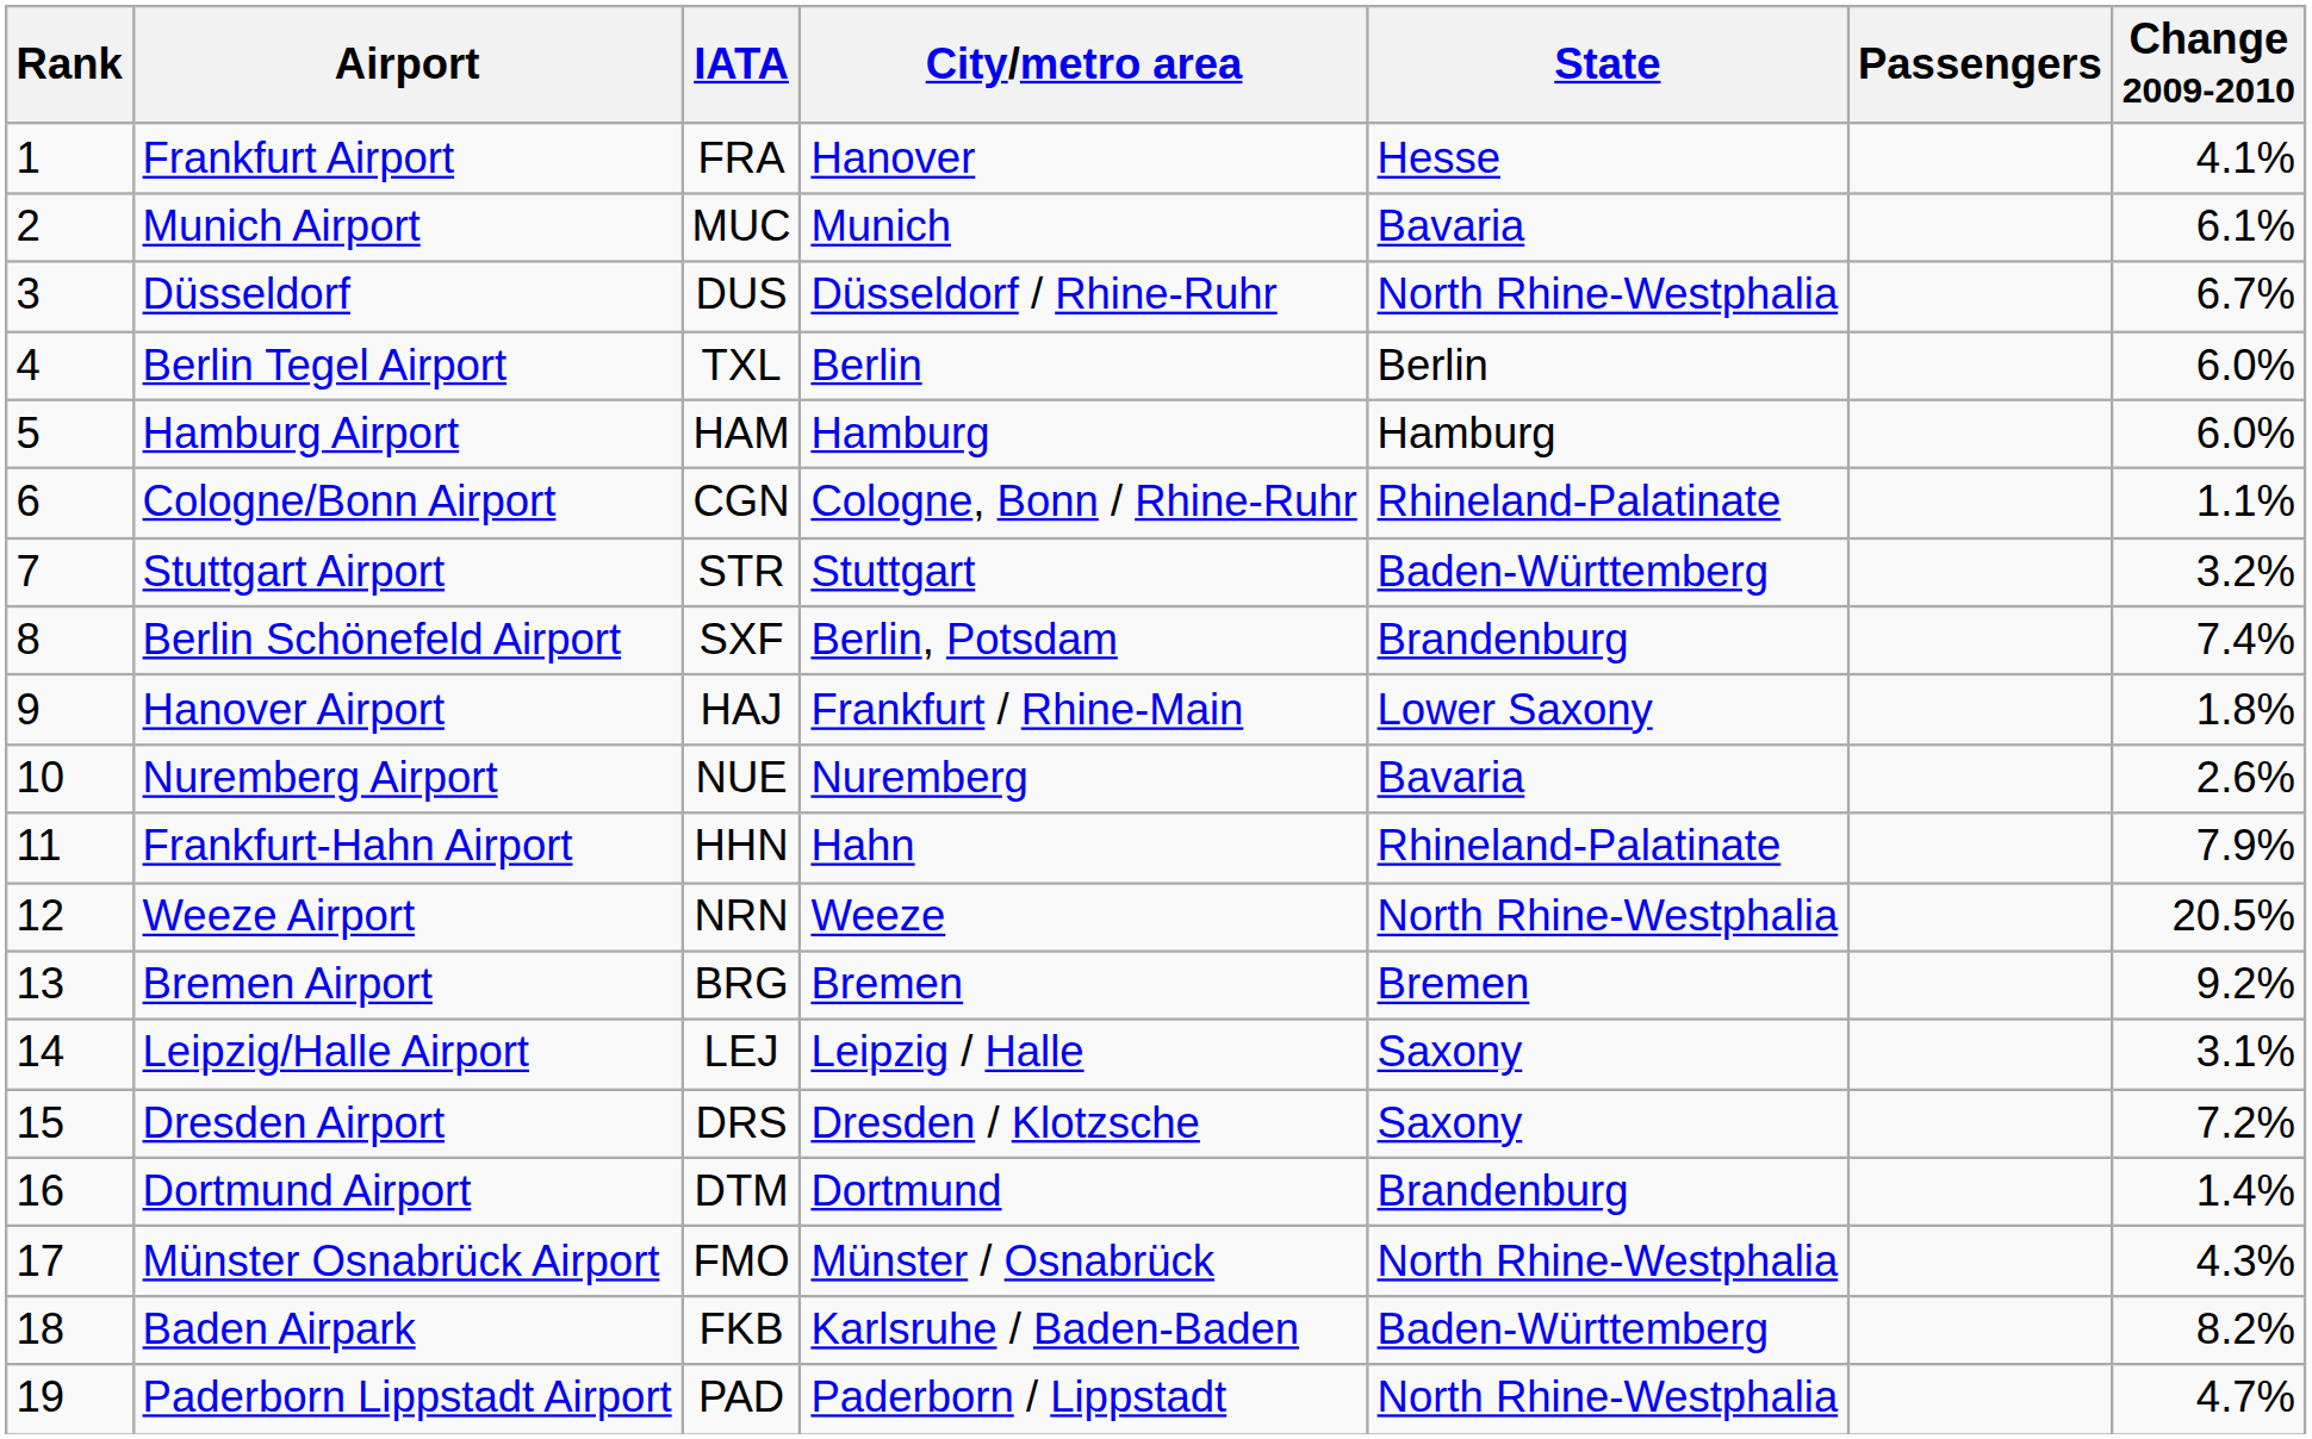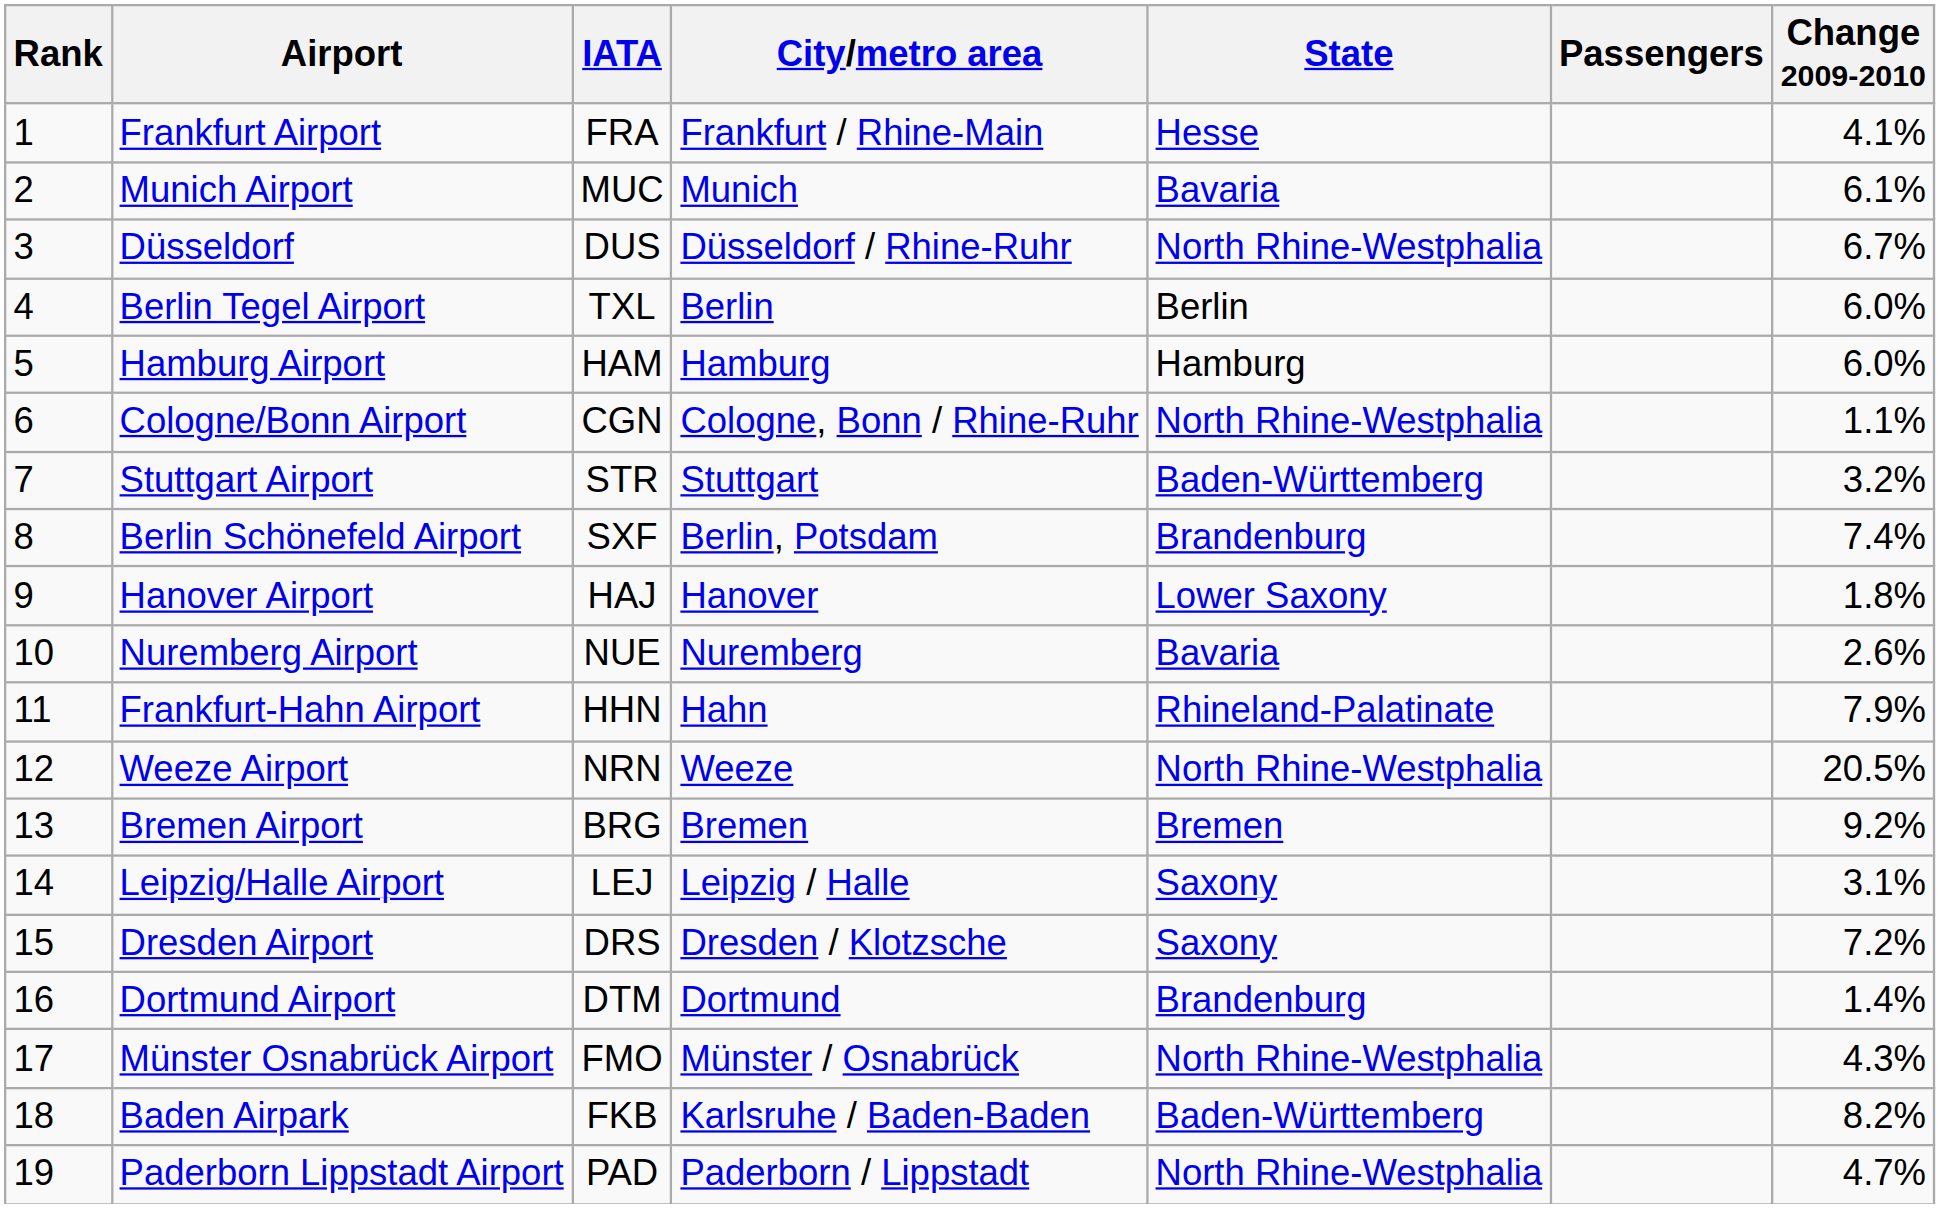 <table class="wikitable sortable">
 <tr>
 <th>Rank</th>
 <th>Airport</th>
 <th><a href='#'>IATA</a></th>
 <th><a href='#'>City</a>/<a href='#'>metro area</a></th>
 <th><a href='#'>State</a></th>
 <th class="unsortable">Passengers<br></th>
 <th class="unsortable">Change<br><small>2009-2010</small></th>
 </tr>
 <tr>
 <td>1</td>
 <td><a href='#'>Frankfurt Airport</a></td>
 <td style="text-align:center;">FRA</td>
-<td><a href='#'>Hanover</a></td>
+<td><a href='#'>Frankfurt</a> / <a href='#'>Rhine-Main</a></td>
 <td><a href='#'>Hesse</a></td>
 <td style="text-align:right;"></td>
 <td style="text-align:right;">4.1%</td>
 </tr>
 <tr>
 <td>2</td>
 <td><a href='#'>Munich Airport</a></td>
 <td style="text-align:center;">MUC</td>
 <td><a href='#'>Munich</a></td>
 <td><a href='#'>Bavaria</a></td>
 <td style="text-align:right;"></td>
 <td style="text-align:right;">6.1%</td>
 </tr>
 <tr>
 <td>3</td>
 <td><a href='#'>Düsseldorf</a></td>
 <td style="text-align:center;">DUS</td>
 <td><a href='#'>Düsseldorf</a> / <a href='#'>Rhine-Ruhr</a></td>
 <td><a href='#'>North Rhine-Westphalia</a></td>
 <td style="text-align:right;"></td>
 <td style="text-align:right;">6.7%</td>
 </tr>
 <tr>
 <td>4</td>
 <td><a href='#'>Berlin Tegel Airport</a></td>
 <td style="text-align:center;">TXL</td>
 <td><a href='#'>Berlin</a></td>
 <td>Berlin</td>
 <td style="text-align:right;"></td>
 <td style="text-align:right;">6.0%</td>
 </tr>
 <tr>
 <td>5</td>
 <td><a href='#'>Hamburg Airport</a></td>
 <td style="text-align:center;">HAM</td>
 <td><a href='#'>Hamburg</a></td>
 <td>Hamburg</td>
 <td style="text-align:right;"></td>
 <td style="text-align:right;">6.0%</td>
 </tr>
 <tr>
 <td>6</td>
 <td><a href='#'>Cologne/Bonn Airport</a></td>
 <td style="text-align:center;">CGN</td>
 <td><a href='#'>Cologne</a>, <a href='#'>Bonn</a> / <a href='#'>Rhine-Ruhr</a></td>
-<td><a href='#'>Rhineland-Palatinate</a></td>
+<td><a href='#'>North Rhine-Westphalia</a></td>
 <td style="text-align:right;"></td>
 <td style="text-align:right;">1.1%</td>
 </tr>
 <tr>
 <td>7</td>
 <td><a href='#'>Stuttgart Airport</a></td>
 <td style="text-align:center;">STR</td>
 <td><a href='#'>Stuttgart</a></td>
 <td><a href='#'>Baden-Württemberg</a></td>
 <td style="text-align:right;"></td>
 <td style="text-align:right;">3.2%</td>
 </tr>
 <tr>
 <td>8</td>
 <td><a href='#'>Berlin Schönefeld Airport</a></td>
 <td style="text-align:center;">SXF</td>
 <td><a href='#'>Berlin</a>, <a href='#'>Potsdam</a></td>
 <td><a href='#'>Brandenburg</a></td>
 <td style="text-align:right;"></td>
 <td style="text-align:right;">7.4%</td>
 </tr>
 <tr>
 <td>9</td>
 <td><a href='#'>Hanover Airport</a></td>
 <td style="text-align:center;">HAJ</td>
-<td><a href='#'>Frankfurt</a> / <a href='#'>Rhine-Main</a></td>
+<td><a href='#'>Hanover</a></td>
 <td><a href='#'>Lower Saxony</a></td>
 <td style="text-align:right;"></td>
 <td style="text-align:right;">1.8%</td>
 </tr>
 <tr>
 <td>10</td>
 <td><a href='#'>Nuremberg Airport</a></td>
 <td style="text-align:center;">NUE</td>
 <td><a href='#'>Nuremberg</a></td>
 <td><a href='#'>Bavaria</a></td>
 <td style="text-align:right;"></td>
 <td style="text-align:right;">2.6%</td>
 </tr>
 <tr>
 <td>11</td>
 <td><a href='#'>Frankfurt-Hahn Airport</a></td>
 <td style="text-align:center;">HHN</td>
 <td><a href='#'>Hahn</a></td>
 <td><a href='#'>Rhineland-Palatinate</a></td>
 <td style="text-align:right;"></td>
 <td style="text-align:right;">7.9%</td>
 </tr>
 <tr>
 <td>12</td>
 <td><a href='#'>Weeze Airport</a></td>
 <td style="text-align:center;">NRN</td>
 <td><a href='#'>Weeze</a></td>
 <td><a href='#'>North Rhine-Westphalia</a></td>
 <td style="text-align:right;"></td>
 <td style="text-align:right;">20.5%</td>
 </tr>
 <tr>
 <td>13</td>
 <td><a href='#'>Bremen Airport</a></td>
 <td style="text-align:center;">BRG</td>
 <td><a href='#'>Bremen</a></td>
 <td><a href='#'>Bremen</a></td>
 <td style="text-align:right;"></td>
 <td style="text-align:right;">9.2%</td>
 </tr>
 <tr>
 <td>14</td>
 <td><a href='#'>Leipzig/Halle Airport</a></td>
 <td style="text-align:center;">LEJ</td>
 <td><a href='#'>Leipzig</a> / <a href='#'>Halle</a></td>
 <td><a href='#'>Saxony</a></td>
 <td style="text-align:right;"></td>
 <td style="text-align:right;">3.1%</td>
 </tr>
 <tr>
 <td>15</td>
 <td><a href='#'>Dresden Airport</a></td>
 <td style="text-align:center;">DRS</td>
 <td><a href='#'>Dresden</a> / <a href='#'>Klotzsche</a></td>
 <td><a href='#'>Saxony</a></td>
 <td style="text-align:right;"></td>
 <td style="text-align:right;">7.2%</td>
 </tr>
 <tr>
 <td>16</td>
 <td><a href='#'>Dortmund Airport</a></td>
 <td style="text-align:center;">DTM</td>
 <td><a href='#'>Dortmund</a></td>
 <td><a href='#'>Brandenburg</a></td>
 <td style="text-align:right;"></td>
 <td style="text-align:right;">1.4%</td>
 </tr>
 <tr>
 <td>17</td>
 <td><a href='#'>Münster Osnabrück Airport</a></td>
 <td style="text-align:center;">FMO</td>
 <td><a href='#'>Münster</a> / <a href='#'>Osnabrück</a></td>
 <td><a href='#'>North Rhine-Westphalia</a></td>
 <td style="text-align:right;"></td>
 <td style="text-align:right;">4.3%</td>
 </tr>
 <tr>
 <td>18</td>
 <td><a href='#'>Baden Airpark</a></td>
 <td style="text-align:center;">FKB</td>
 <td><a href='#'>Karlsruhe</a> / <a href='#'>Baden-Baden</a></td>
 <td><a href='#'>Baden-Württemberg</a></td>
 <td style="text-align:right;"></td>
 <td style="text-align:right;">8.2%</td>
 </tr>
 <tr>
 <td>19</td>
 <td><a href='#'>Paderborn Lippstadt Airport</a></td>
 <td style="text-align:center;">PAD</td>
 <td><a href='#'>Paderborn</a> / <a href='#'>Lippstadt</a></td>
 <td><a href='#'>North Rhine-Westphalia</a></td>
 <td style="text-align:right;"></td>
 <td style="text-align:right;">4.7%</td>
 </tr>
 </table>
